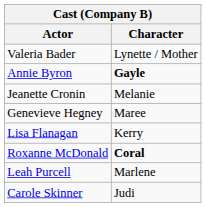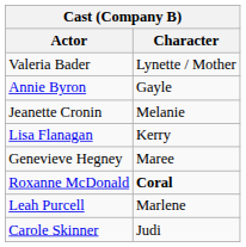 <table class="wikitable">
 <tr>
 <th colspan="2"><strong>Cast (Company B)</strong></th>
 </tr>
 <tr>
 <th><strong>Actor</strong></th>
 <th><strong>Character</strong></th>
 </tr>
 <tr>
 <td>Valeria Bader</td>
 <td>Lynette / Mother</td>
 </tr>
 <tr>
 <td><a href='#'>Annie Byron</a></td>
-<td><strong>Gayle</strong></td>
+<td>Gayle</td>
 </tr>
 <tr>
 <td>Jeanette Cronin</td>
 <td>Melanie</td>
 </tr>
 <tr>
+<td><a href='#'>Lisa Flanagan</a></td>
+<td>Kerry</td>
+</tr>
+<tr>
 <td>Genevieve Hegney</td>
 <td>Maree</td>
-</tr>
-<tr>
-<td><a href='#'>Lisa Flanagan</a></td>
-<td>Kerry</td>
 </tr>
 <tr>
 <td><a href='#'>Roxanne McDonald</a></td>
 <td><strong>Coral</strong></td>
 </tr>
 <tr>
 <td><a href='#'>Leah Purcell</a></td>
 <td>Marlene</td>
 </tr>
 <tr>
 <td><a href='#'>Carole Skinner</a></td>
 <td>Judi</td>
 </tr>
 </table>
